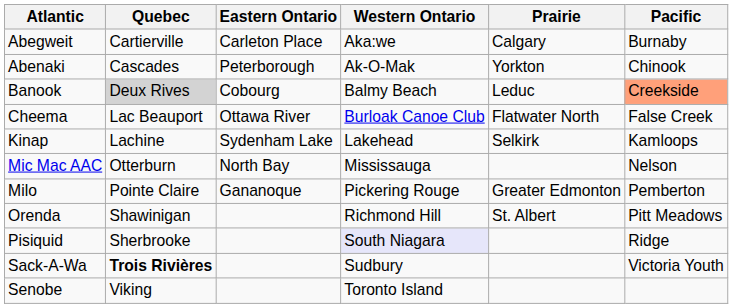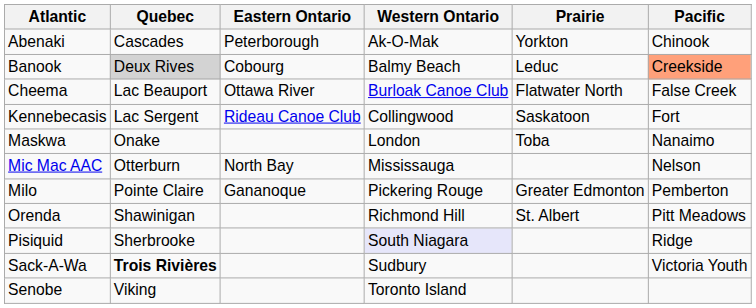 <table class="wikitable">
 <tr>
 <th>Atlantic</th>
 <th>Quebec</th>
 <th>Eastern Ontario</th>
 <th>Western Ontario</th>
 <th>Prairie</th>
 <th>Pacific</th>
-</tr>
-<tr>
-<td>Abegweit</td>
-<td>Cartierville</td>
-<td>Carleton Place</td>
-<td>Aka:we</td>
-<td>Calgary</td>
-<td>Burnaby</td>
 </tr>
 <tr>
 <td>Abenaki</td>
 <td>Cascades</td>
 <td>Peterborough</td>
 <td>Ak-O-Mak</td>
 <td>Yorkton</td>
 <td>Chinook</td>
 </tr>
 <tr>
 <td>Banook</td>
 <td style="background: lightgrey;">Deux Rives</td>
 <td>Cobourg</td>
 <td>Balmy Beach</td>
 <td>Leduc</td>
 <td style="background: lightsalmon;">Creekside</td>
 </tr>
 <tr>
 <td>Cheema</td>
 <td>Lac Beauport</td>
 <td>Ottawa River</td>
 <td><a href='#'>Burloak Canoe Club</a></td>
 <td>Flatwater North</td>
 <td>False Creek</td>
 </tr>
 <tr>
-<td>Kinap</td>
-<td>Lachine</td>
-<td>Sydenham Lake</td>
-<td>Lakehead</td>
-<td>Selkirk</td>
-<td>Kamloops</td>
+<td>Kennebecasis</td>
+<td>Lac Sergent</td>
+<td><a href='#'>Rideau Canoe Club</a></td>
+<td>Collingwood</td>
+<td>Saskatoon</td>
+<td>Fort</td>
+</tr>
+<tr>
+<td>Maskwa</td>
+<td>Onake</td>
+<td></td>
+<td>London</td>
+<td>Toba</td>
+<td>Nanaimo</td>
 </tr>
 <tr>
 <td><a href='#'>Mic Mac AAC</a></td>
 <td>Otterburn</td>
 <td>North Bay</td>
 <td>Mississauga</td>
 <td></td>
 <td>Nelson</td>
 </tr>
 <tr>
 <td>Milo</td>
 <td>Pointe Claire</td>
 <td>Gananoque</td>
 <td>Pickering Rouge</td>
 <td>Greater Edmonton</td>
 <td>Pemberton</td>
 </tr>
 <tr>
 <td>Orenda</td>
 <td>Shawinigan</td>
 <td></td>
 <td>Richmond Hill</td>
 <td>St. Albert</td>
 <td>Pitt Meadows</td>
 </tr>
 <tr>
 <td>Pisiquid</td>
 <td>Sherbrooke</td>
 <td></td>
 <td style="background: lavender;">South Niagara</td>
 <td></td>
 <td>Ridge</td>
 </tr>
 <tr>
 <td>Sack-A-Wa</td>
 <td><strong>Trois Rivières</strong></td>
 <td></td>
 <td>Sudbury</td>
 <td></td>
 <td>Victoria Youth</td>
 </tr>
 <tr>
 <td>Senobe</td>
 <td>Viking</td>
 <td></td>
 <td>Toronto Island</td>
 <td></td>
 <td></td>
 </tr>
 </table>
